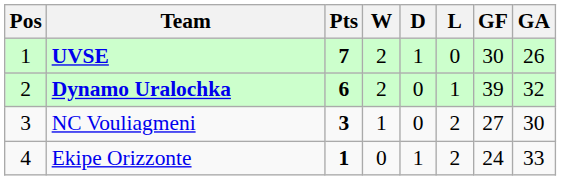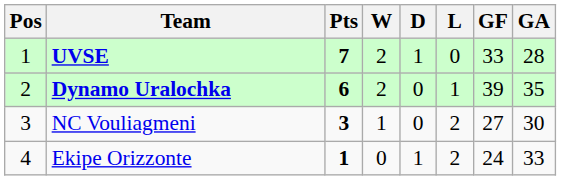 <table class="wikitable" style="text-align:center;">
 <tr>
 <th>Pos</th>
 <th width="200">Team</th>
 <th width="20">Pts</th>
 <th width="20">W</th>
 <th width="20">D</th>
 <th width="20">L</th>
 <th width="20">GF</th>
 <th width="20">GA</th>
 </tr>
 <tr align="center" bgcolor="ccffcc">
 <td>1</td>
 <td align="left"><strong> <a href='#'>UVSE</a></strong></td>
 <td><strong>7</strong></td>
 <td>2</td>
 <td>1</td>
 <td>0</td>
-<td>30</td>
-<td>26</td>
+<td>33</td>
+<td>28</td>
 </tr>
 <tr align="center" bgcolor="ccffcc">
 <td>2</td>
 <td align="left"><strong> <a href='#'>Dynamo Uralochka</a></strong></td>
 <td><strong>6</strong></td>
 <td>2</td>
 <td>0</td>
 <td>1</td>
 <td>39</td>
-<td>32</td>
+<td>35</td>
 </tr>
 <tr align="center">
 <td>3</td>
 <td align="left"> <a href='#'>NC Vouliagmeni</a></td>
 <td><strong>3</strong></td>
 <td>1</td>
 <td>0</td>
 <td>2</td>
 <td>27</td>
 <td>30</td>
 </tr>
 <tr align="center">
 <td>4</td>
 <td align="left"> <a href='#'>Ekipe Orizzonte</a></td>
 <td><strong>1</strong></td>
 <td>0</td>
 <td>1</td>
 <td>2</td>
 <td>24</td>
 <td>33</td>
 </tr>
 </table>
